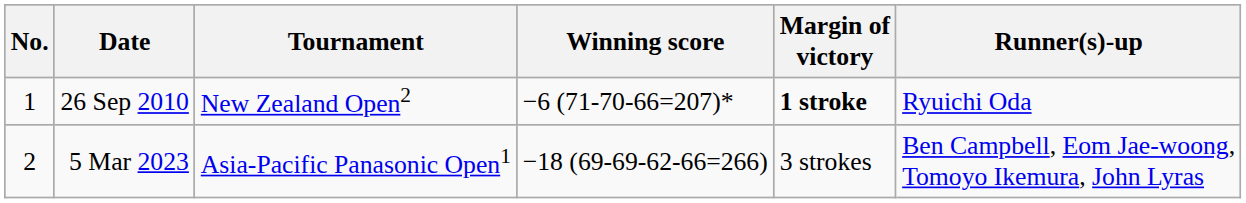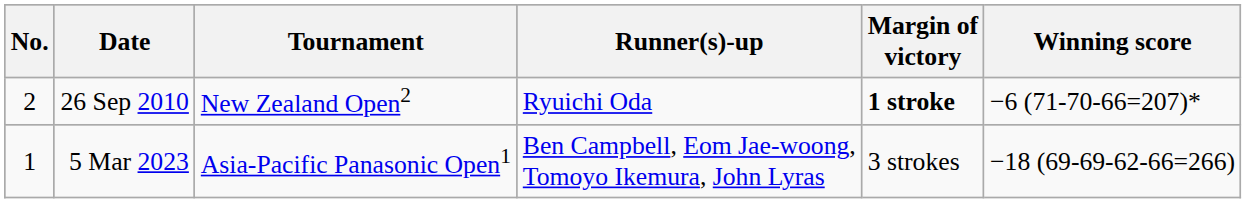 <table class="wikitable" style="font-size:95%;">
 <tr>
 <th>No.</th>
 <th>Date</th>
 <th>Tournament</th>
+<th>Runner(s)-up</th>
+<th>Margin of<br>victory</th>
 <th>Winning score</th>
-<th>Margin of<br>victory</th>
-<th>Runner(s)-up</th>
+</tr>
+<tr>
+<td align=center>2</td>
+<td align=right>26 Sep <a href='#'>2010</a></td>
+<td><a href='#'>New Zealand Open</a><sup>2</sup></td>
+<td> <a href='#'>Ryuichi Oda</a></td>
+<td><strong>1 stroke</strong></td>
+<td>−6 (71-70-66=207)*</td>
 </tr>
 <tr>
 <td align=center>1</td>
-<td align=right>26 Sep <a href='#'>2010</a></td>
-<td><a href='#'>New Zealand Open</a><sup>2</sup></td>
-<td>−6 (71-70-66=207)*</td>
-<td><strong>1 stroke</strong></td>
-<td> <a href='#'>Ryuichi Oda</a></td>
-</tr>
-<tr>
-<td align=center>2</td>
 <td align=right>5 Mar <a href='#'>2023</a></td>
 <td><a href='#'>Asia-Pacific Panasonic Open</a><sup>1</sup></td>
+<td> <a href='#'>Ben Campbell</a>,  <a href='#'>Eom Jae-woong</a>,<br> <a href='#'>Tomoyo Ikemura</a>,  <a href='#'>John Lyras</a></td>
+<td>3 strokes</td>
 <td>−18 (69-69-62-66=266)</td>
-<td>3 strokes</td>
-<td> <a href='#'>Ben Campbell</a>,  <a href='#'>Eom Jae-woong</a>,<br> <a href='#'>Tomoyo Ikemura</a>,  <a href='#'>John Lyras</a></td>
 </tr>
 </table>
